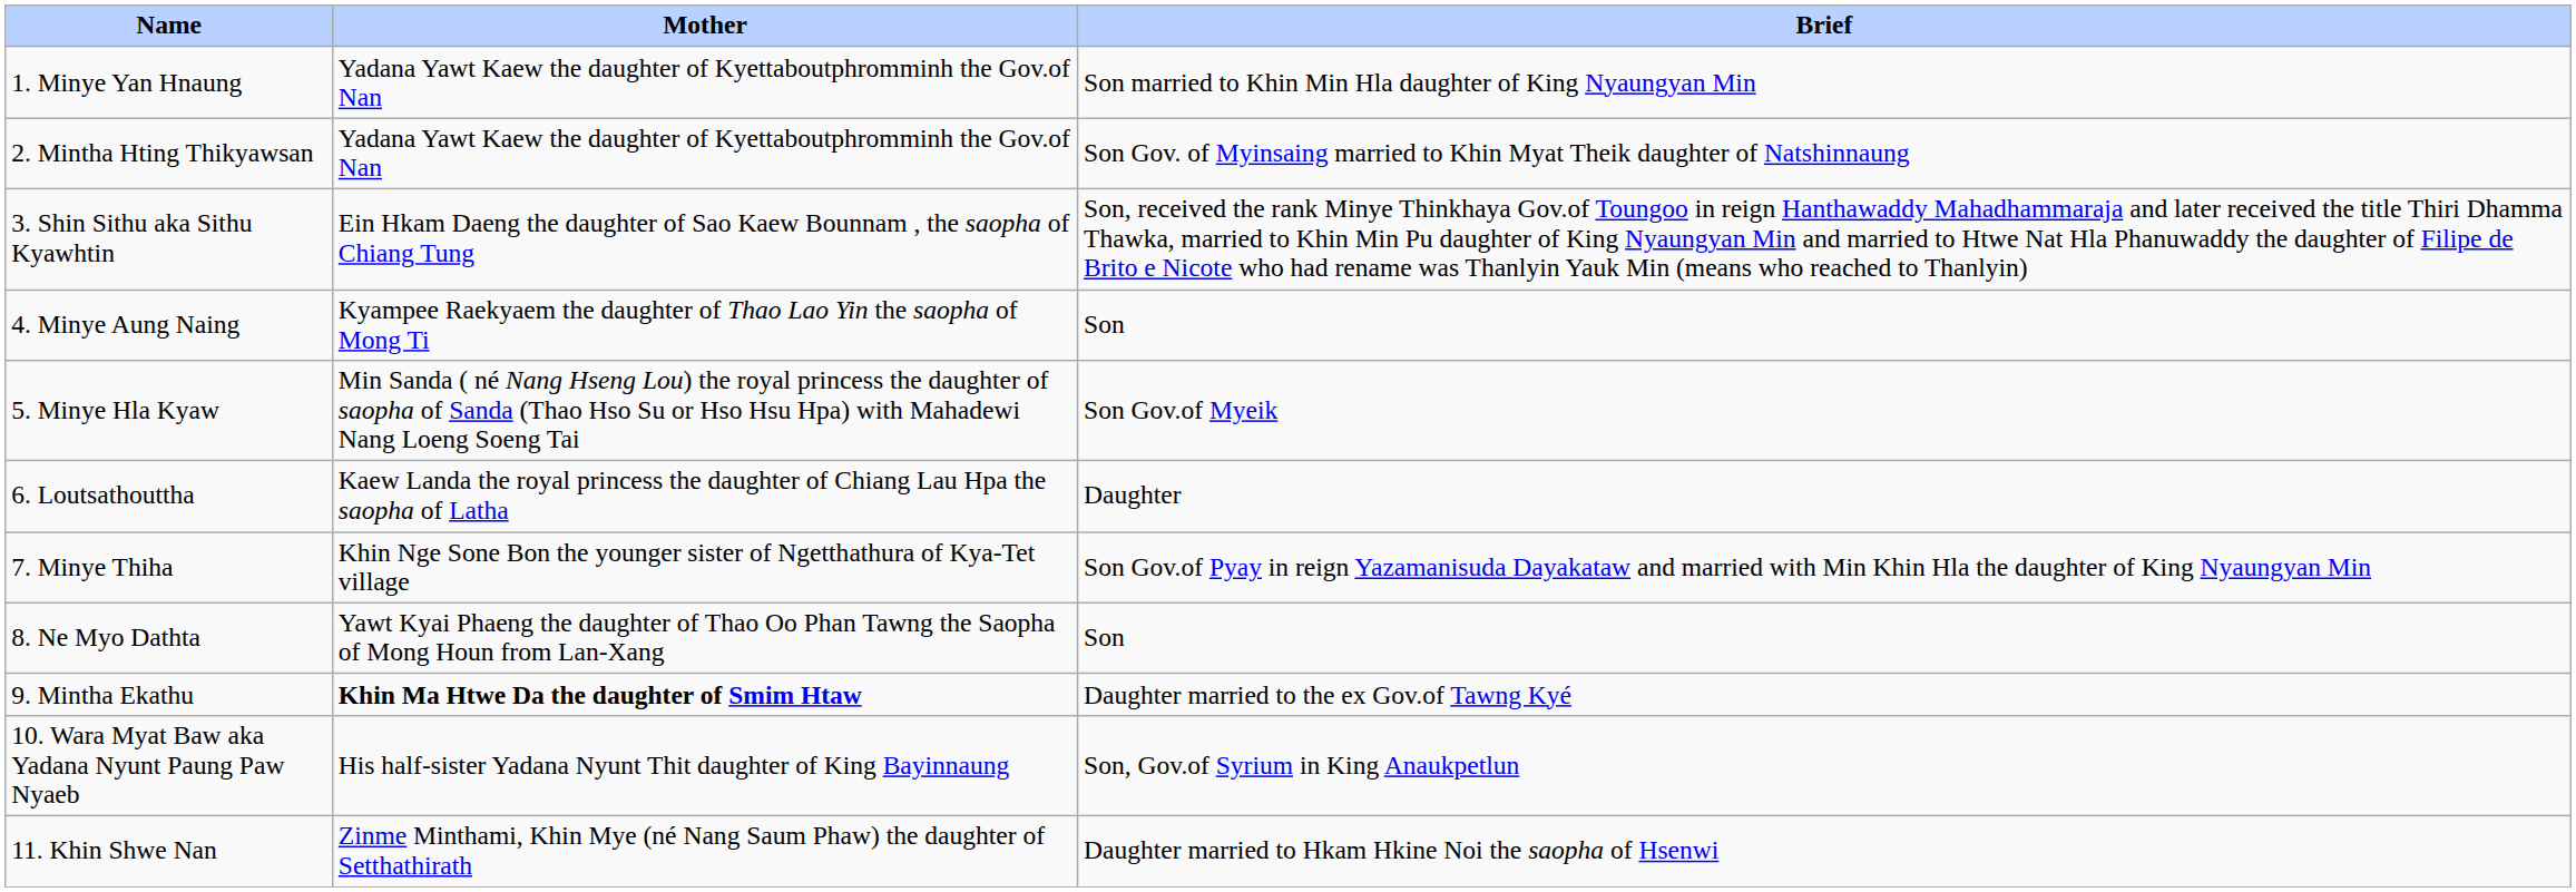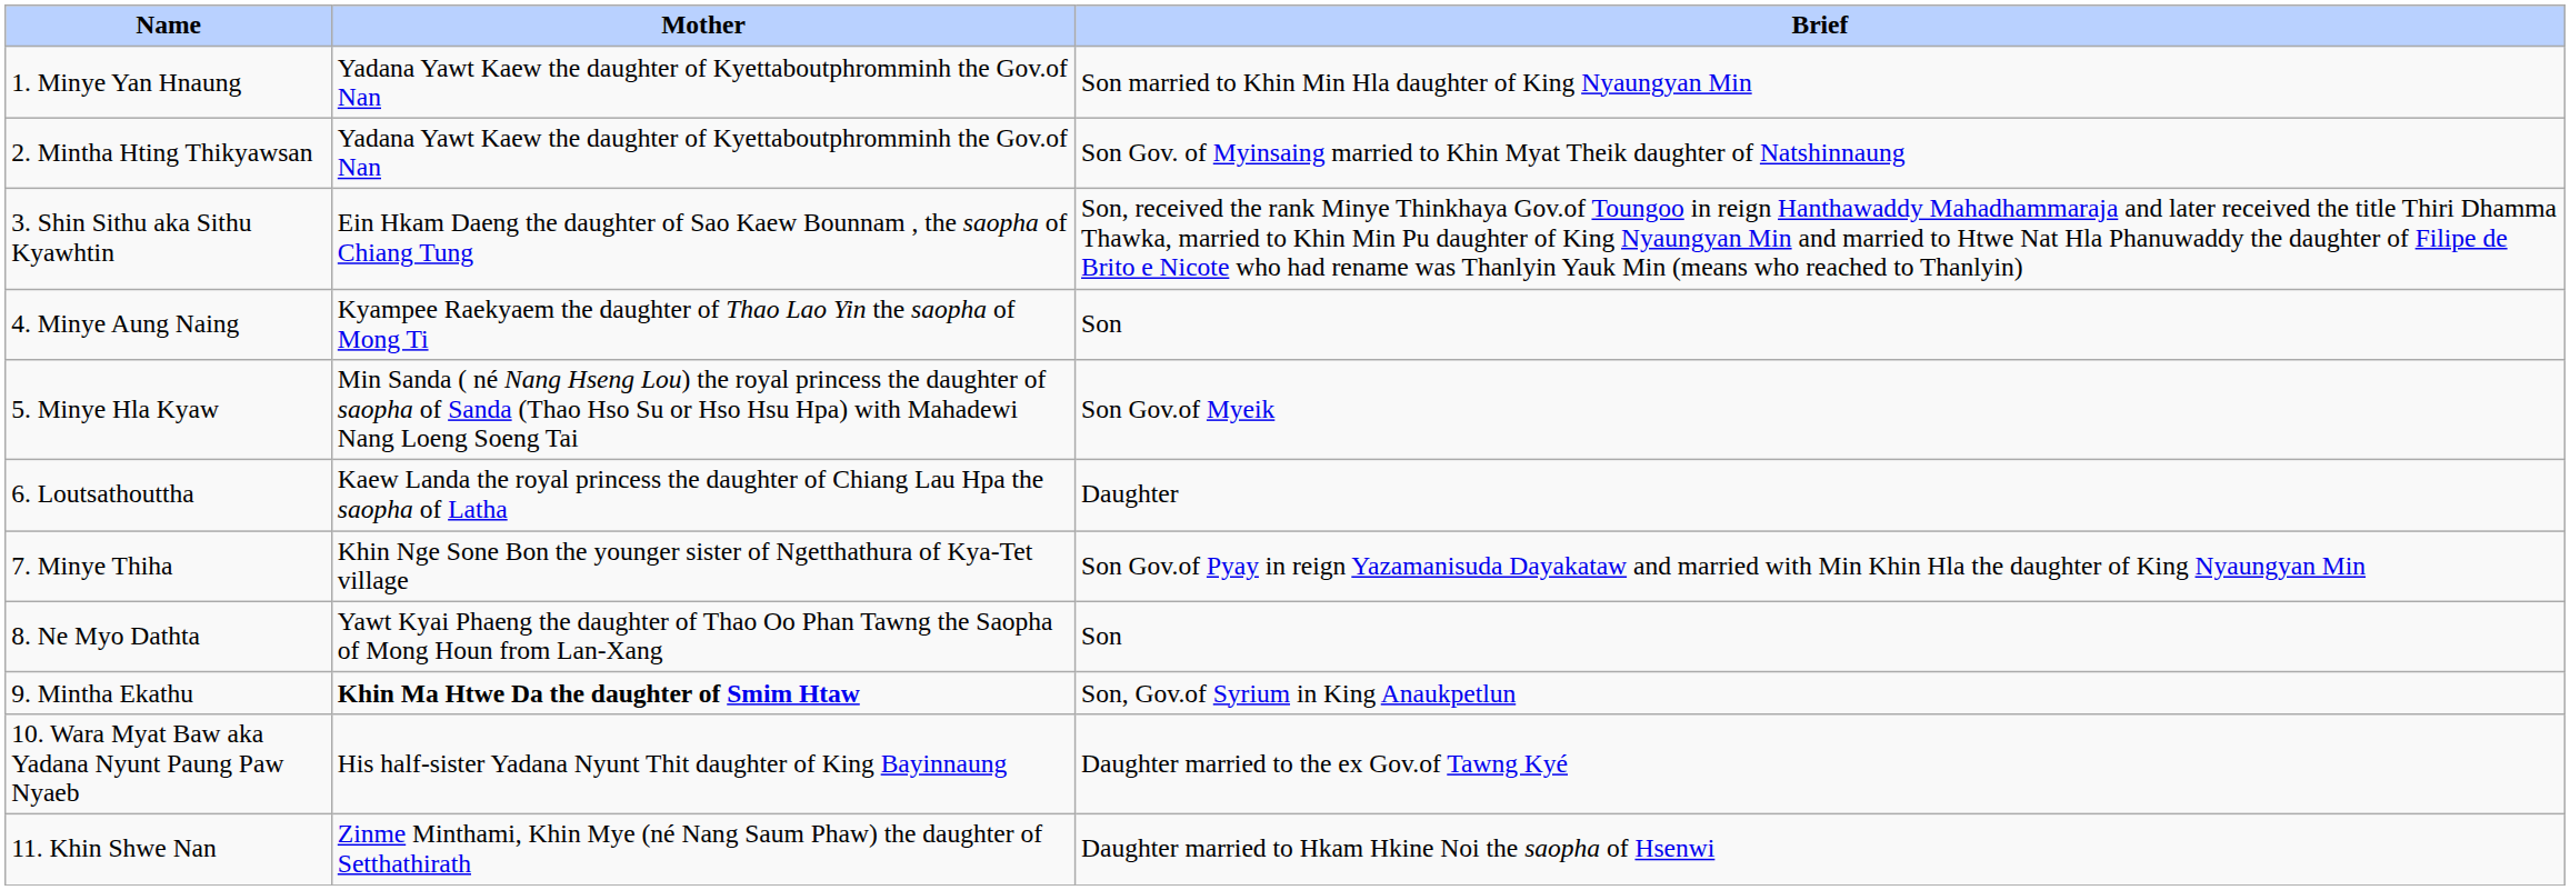 <table class="wikitable">
 <tr>
 <th style="background-color:#B9D1FF">Name</th>
 <th style="background-color:#B9D1FF">Mother</th>
 <th style="background-color:#B9D1FF">Brief</th>
 </tr>
 <tr>
 <td>1. Minye Yan Hnaung</td>
 <td>Yadana Yawt Kaew the daughter of Kyettaboutphromminh the Gov.of <a href='#'>Nan</a></td>
 <td>Son married to Khin Min Hla daughter of King <a href='#'>Nyaungyan Min</a></td>
 </tr>
 <tr>
 <td>2. Mintha Hting Thikyawsan</td>
 <td>Yadana Yawt Kaew the daughter of Kyettaboutphromminh the Gov.of <a href='#'>Nan</a></td>
 <td>Son Gov. of <a href='#'>Myinsaing</a> married to Khin Myat Theik daughter of <a href='#'>Natshinnaung</a></td>
 </tr>
 <tr>
 <td>3. Shin Sithu aka Sithu Kyawhtin</td>
 <td>Ein Hkam Daeng the daughter of Sao Kaew Bounnam , the <em>saopha</em> of <a href='#'>Chiang Tung</a></td>
 <td>Son, received the rank Minye Thinkhaya Gov.of <a href='#'>Toungoo</a> in reign <a href='#'>Hanthawaddy Mahadhammaraja</a> and later received  the title Thiri Dhamma Thawka, married to Khin Min Pu daughter of King <a href='#'>Nyaungyan Min</a> and married to Htwe Nat Hla Phanuwaddy the daughter of <a href='#'>Filipe de Brito e Nicote</a> who had rename was Thanlyin Yauk Min (means who reached to Thanlyin)</td>
 </tr>
 <tr>
 <td>4. Minye Aung Naing</td>
 <td>Kyampee Raekyaem the daughter of <em>Thao Lao Yin</em> the <em>saopha</em> of <a href='#'>Mong Ti</a></td>
 <td>Son</td>
 </tr>
 <tr>
 <td>5. Minye Hla Kyaw</td>
 <td>Min Sanda ( né <em>Nang Hseng Lou</em>) the royal princess the daughter of <em>saopha</em> of <a href='#'>Sanda</a> (Thao Hso Su or Hso Hsu Hpa) with Mahadewi Nang Loeng Soeng Tai</td>
 <td>Son Gov.of <a href='#'>Myeik</a></td>
 </tr>
 <tr>
 <td>6. Loutsathouttha</td>
 <td>Kaew Landa the royal princess the daughter of Chiang Lau Hpa the <em>saopha</em> of <a href='#'>Latha</a></td>
 <td>Daughter</td>
 </tr>
 <tr>
 <td>7. Minye Thiha</td>
 <td>Khin Nge Sone Bon the younger sister of Ngetthathura of Kya-Tet village</td>
 <td>Son Gov.of <a href='#'>Pyay</a> in reign <a href='#'>Yazamanisuda Dayakataw</a> and married with Min Khin Hla the daughter of King <a href='#'>Nyaungyan Min</a></td>
 </tr>
 <tr>
 <td>8. Ne Myo Dathta</td>
 <td>Yawt Kyai Phaeng the daughter of Thao Oo Phan Tawng the Saopha of Mong Houn from Lan-Xang</td>
 <td>Son</td>
 </tr>
 <tr>
 <td>9. Mintha Ekathu</td>
 <td><strong>Khin Ma Htwe Da the daughter of <a href='#'>Smim Htaw</a></strong></td>
-<td>Daughter married to the ex Gov.of <a href='#'>Tawng Kyé</a></td>
+<td>Son, Gov.of <a href='#'>Syrium</a> in King <a href='#'>Anaukpetlun</a></td>
 </tr>
 <tr>
 <td>10. Wara Myat Baw aka Yadana Nyunt Paung Paw Nyaeb</td>
 <td>His half-sister Yadana Nyunt Thit daughter of King <a href='#'>Bayinnaung</a></td>
-<td>Son, Gov.of <a href='#'>Syrium</a> in King <a href='#'>Anaukpetlun</a></td>
+<td>Daughter married to the ex Gov.of <a href='#'>Tawng Kyé</a></td>
 </tr>
 <tr>
 <td>11. Khin Shwe Nan</td>
 <td><a href='#'>Zinme</a> Minthami, Khin Mye (né Nang Saum Phaw) the daughter of <a href='#'>Setthathirath</a></td>
 <td>Daughter married to Hkam Hkine Noi the <em>saopha</em> of <a href='#'>Hsenwi</a></td>
 </tr>
 <tr>
 </tr>
 </table>
